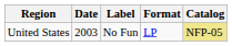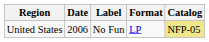 <table class="wikitable">
 <tr>
 <th>Region</th>
 <th>Date</th>
 <th>Label</th>
 <th>Format</th>
 <th>Catalog</th>
 </tr>
 <tr>
 <td>United States</td>
-<td>2003</td>
+<td>2006</td>
 <td>No Fun</td>
 <td><a href='#'>LP</a></td>
 <td style="background: khaki;">NFP-05</td>
 </tr>
 </table>
